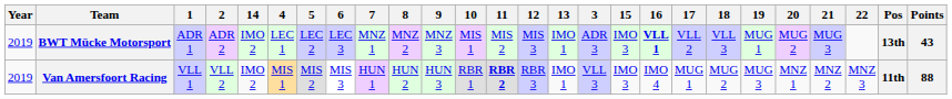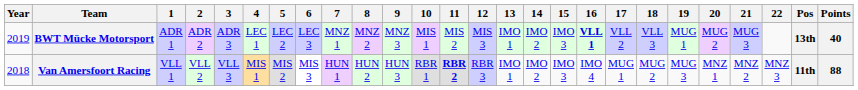 <table class="wikitable" style="text-align:center; font-size:85%">
 <tr>
 <th>Year</th>
 <th>Team</th>
 <th>1</th>
 <th>2</th>
-<th>14</th>
+<th>3</th>
 <th>4</th>
 <th>5</th>
 <th>6</th>
 <th>7</th>
 <th>8</th>
 <th>9</th>
 <th>10</th>
 <th>11</th>
 <th>12</th>
 <th>13</th>
-<th>3</th>
+<th>14</th>
 <th>15</th>
 <th>16</th>
 <th>17</th>
 <th>18</th>
 <th>19</th>
 <th>20</th>
 <th>21</th>
 <th>22</th>
 <th>Pos</th>
 <th>Points</th>
 </tr>
 <tr>
 <td><a href='#'>2019</a></td>
 <th nowrap><a href='#'>BWT Mücke Motorsport</a></th>
 <td style="background:#cfcfff"><a href='#'>ADR<br>1</a><br></td>
 <td style="background:#efcfff"><a href='#'>ADR<br>2</a><br></td>
-<td style="background:#dfffdf"><a href='#'>IMO<br>2</a><br></td>
+<td style="background:#cfcfff"><a href='#'>ADR<br>3</a><br></td>
 <td style="background:#dfffdf"><a href='#'>LEC<br>1</a><br></td>
 <td style="background:#cfcfff"><a href='#'>LEC<br>2</a><br></td>
 <td style="background:#cfcfff"><a href='#'>LEC<br>3</a><br></td>
 <td style="background:#dfffdf"><a href='#'>MNZ<br>1</a><br></td>
 <td style="background:#efcfff"><a href='#'>MNZ<br>2</a><br></td>
 <td style="background:#dfffdf"><a href='#'>MNZ<br>3</a><br></td>
 <td style="background:#efcfff"><a href='#'>MIS<br>1</a><br></td>
 <td style="background:#dfffdf"><a href='#'>MIS<br>2</a><br></td>
 <td style="background:#cfcfff"><a href='#'>MIS<br>3</a><br></td>
 <td style="background:#dfffdf"><a href='#'>IMO<br>1</a><br></td>
-<td style="background:#cfcfff"><a href='#'>ADR<br>3</a><br></td>
+<td style="background:#dfffdf"><a href='#'>IMO<br>2</a><br></td>
 <td style="background:#dfffdf"><a href='#'>IMO<br>3</a><br></td>
 <td style="background:#dfffdf"><strong><a href='#'>VLL<br>1</a><br></strong></td>
 <td style="background:#cfcfff"><a href='#'>VLL<br>2</a><br></td>
 <td style="background:#cfcfff"><a href='#'>VLL<br>3</a><br></td>
 <td style="background:#dfffdf"><a href='#'>MUG<br>1</a><br></td>
 <td style="background:#efcfff"><a href='#'>MUG<br>2</a><br></td>
 <td style="background:#cfcfff"><a href='#'>MUG<br>3</a><br></td>
 <td></td>
 <th>13th</th>
-<th>43</th>
+<th>40</th>
 </tr>
 <tr>
-<td><a href='#'>2019</a></td>
+<td><a href='#'>2018</a></td>
 <th nowrap><a href='#'>Van Amersfoort Racing</a></th>
 <td style="background:#cfcfff"><a href='#'>VLL<br>1</a><br></td>
 <td style="background:#dfffdf"><a href='#'>VLL<br>2</a><br></td>
-<td><a href='#'>IMO<br>2</a></td>
+<td style="background:#cfcfff"><a href='#'>VLL<br>3</a><br></td>
 <td style="background:#ffdf9f"><a href='#'>MIS<br>1</a><br></td>
 <td style="background:#dfdfdf"><a href='#'>MIS<br>2</a><br></td>
 <td style="background:#ffffff"><a href='#'>MIS<br>3</a><br></td>
 <td style="background:#efcfff"><a href='#'>HUN<br>1</a><br></td>
 <td style="background:#dfffdf"><a href='#'>HUN<br>2</a><br></td>
 <td style="background:#dfffdf"><a href='#'>HUN<br>3</a><br></td>
 <td style="background:#dfdfdf"><a href='#'>RBR<br>1</a><br></td>
 <td style="background:#dfdfdf"><strong><a href='#'>RBR<br>2</a></strong><br></td>
 <td style="background:#cfcfff"><a href='#'>RBR<br>3</a><br></td>
 <td><a href='#'>IMO<br>1</a></td>
-<td style="background:#cfcfff"><a href='#'>VLL<br>3</a><br></td>
+<td><a href='#'>IMO<br>2</a></td>
 <td><a href='#'>IMO<br>3</a></td>
 <td><a href='#'>IMO<br>4</a></td>
 <td><a href='#'>MUG<br>1</a></td>
 <td><a href='#'>MUG<br>2</a></td>
 <td><a href='#'>MUG<br>3</a></td>
 <td><a href='#'>MNZ<br>1</a></td>
 <td><a href='#'>MNZ<br>2</a></td>
 <td><a href='#'>MNZ<br>3</a></td>
 <th>11th</th>
 <th>88</th>
 </tr>
 </table>
